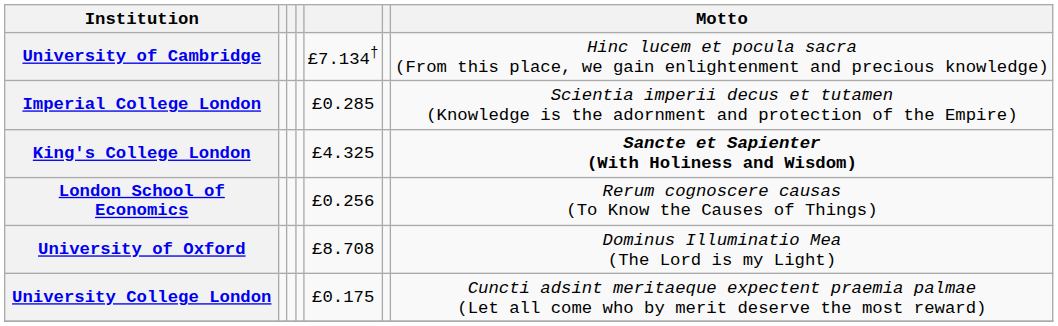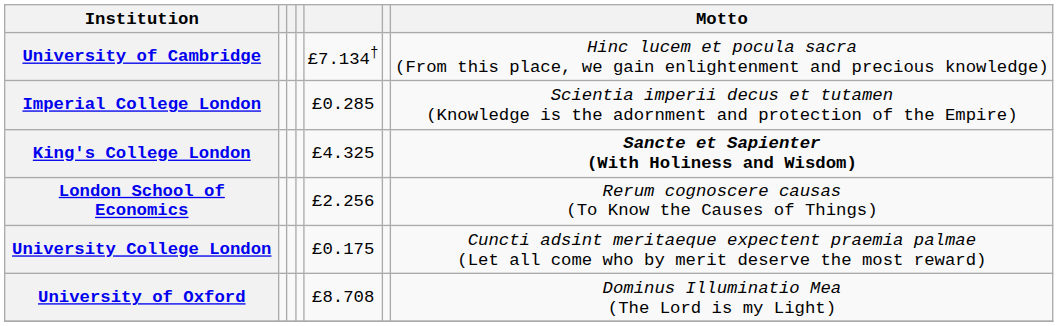 <table class="wikitable sortable" style="text-align:center; margin-right:0;">
 <tr>
 <th width= 200px>Institution</th>
 <th width= px></th>
 <th width= px></th>
 <th width= px></th>
 <th width= px></th>
 <th width= px></th>
 <th width= px>Motto</th>
 </tr>
 <tr>
 <th><a href='#'>University of Cambridge</a></th>
 <td></td>
 <td></td>
 <td></td>
 <td>£7.134<sup>†</sup></td>
 <td></td>
 <td><em>Hinc lucem et pocula sacra</em><br>(From this place, we gain enlightenment and precious knowledge)</td>
 </tr>
 <tr>
 <th><a href='#'>Imperial College London</a></th>
 <td></td>
 <td></td>
 <td></td>
 <td>£0.285</td>
 <td></td>
 <td><em>Scientia imperii decus et tutamen</em><br>(Knowledge is the adornment and protection of the Empire)</td>
 </tr>
 <tr>
 <th><a href='#'>King's College London</a></th>
 <td></td>
 <td></td>
 <td></td>
 <td>£4.325</td>
 <td></td>
 <td><strong><em>Sancte et Sapienter</em><br>(With Holiness and Wisdom)</strong></td>
 </tr>
 <tr>
 <th><a href='#'>London School of Economics</a></th>
 <td></td>
 <td></td>
 <td></td>
-<td>£0.256</td>
+<td>£2.256</td>
 <td></td>
 <td><em>Rerum cognoscere causas</em><br>(To Know the Causes of Things)</td>
+</tr>
+<tr>
+<th><a href='#'>University College London</a></th>
+<td></td>
+<td></td>
+<td></td>
+<td>£0.175</td>
+<td></td>
+<td><em>Cuncti adsint meritaeque expectent praemia palmae</em><br>(Let all come who by merit deserve the most reward)</td>
 </tr>
 <tr>
 <th><a href='#'>University of Oxford</a></th>
 <td></td>
 <td></td>
 <td></td>
 <td>£8.708</td>
 <td></td>
 <td><em>Dominus Illuminatio Mea</em><br>(The Lord is my Light)</td>
 </tr>
 <tr>
-<th><a href='#'>University College London</a></th>
-<td></td>
-<td></td>
-<td></td>
-<td>£0.175</td>
-<td></td>
-<td><em>Cuncti adsint meritaeque expectent praemia palmae</em><br>(Let all come who by merit deserve the most reward)</td>
-</tr>
-<tr>
 </tr>
 </table>
